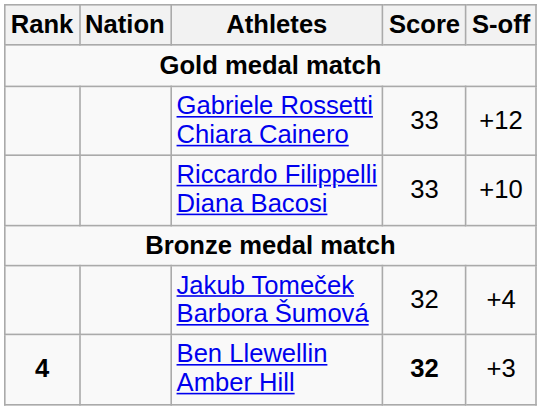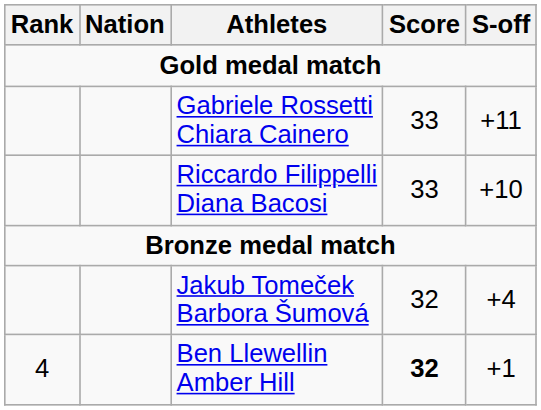 <table class="wikitable" style="text-align:center">
 <tr>
 <th>Rank</th>
 <th>Nation</th>
 <th>Athletes</th>
 <th>Score</th>
 <th>S-off</th>
 </tr>
 <tr>
 <td colspan=6><strong>Gold medal match</strong></td>
 </tr>
 <tr>
 <td></td>
 <td align=left></td>
 <td align=left><a href='#'>Gabriele Rossetti</a><br><a href='#'>Chiara Cainero</a></td>
 <td>33</td>
-<td>+12</td>
+<td>+11</td>
 </tr>
 <tr>
 <td></td>
 <td align=left></td>
 <td align=left><a href='#'>Riccardo Filippelli</a><br><a href='#'>Diana Bacosi</a></td>
 <td>33</td>
 <td>+10</td>
 </tr>
 <tr>
 <td colspan=6><strong>Bronze medal match</strong></td>
 </tr>
 <tr>
 <td></td>
 <td align=left></td>
 <td align=left><a href='#'>Jakub Tomeček</a><br><a href='#'>Barbora Šumová</a></td>
 <td>32</td>
 <td>+4</td>
 </tr>
 <tr>
-<td><strong>4</strong></td>
+<td>4</td>
 <td align=left></td>
 <td align=left><a href='#'>Ben Llewellin</a><br><a href='#'>Amber Hill</a></td>
 <td><strong>32</strong></td>
-<td>+3</td>
+<td>+1</td>
 </tr>
 </table>
